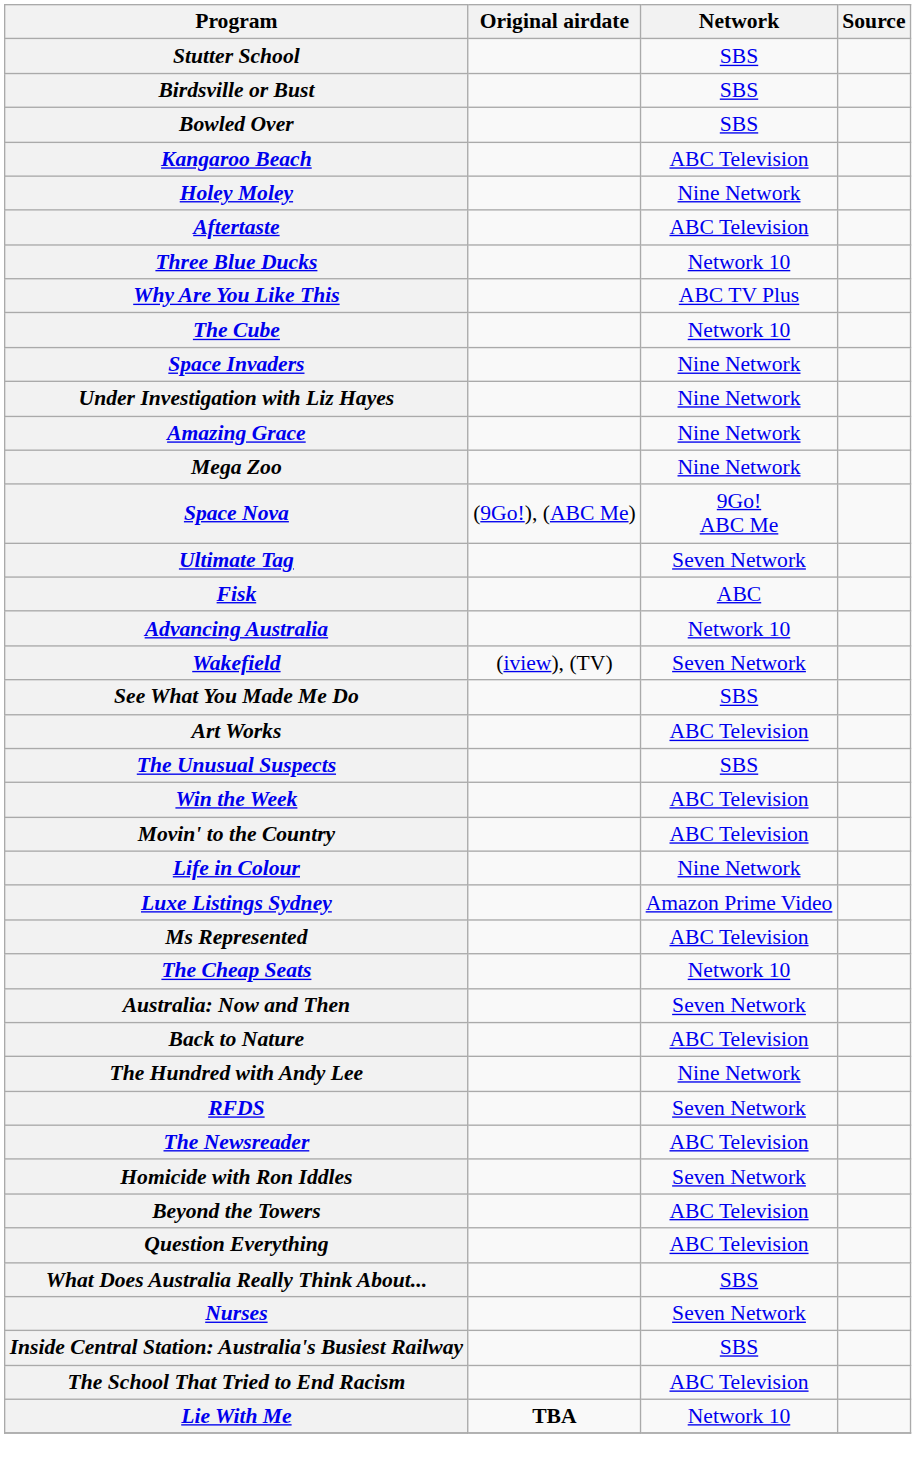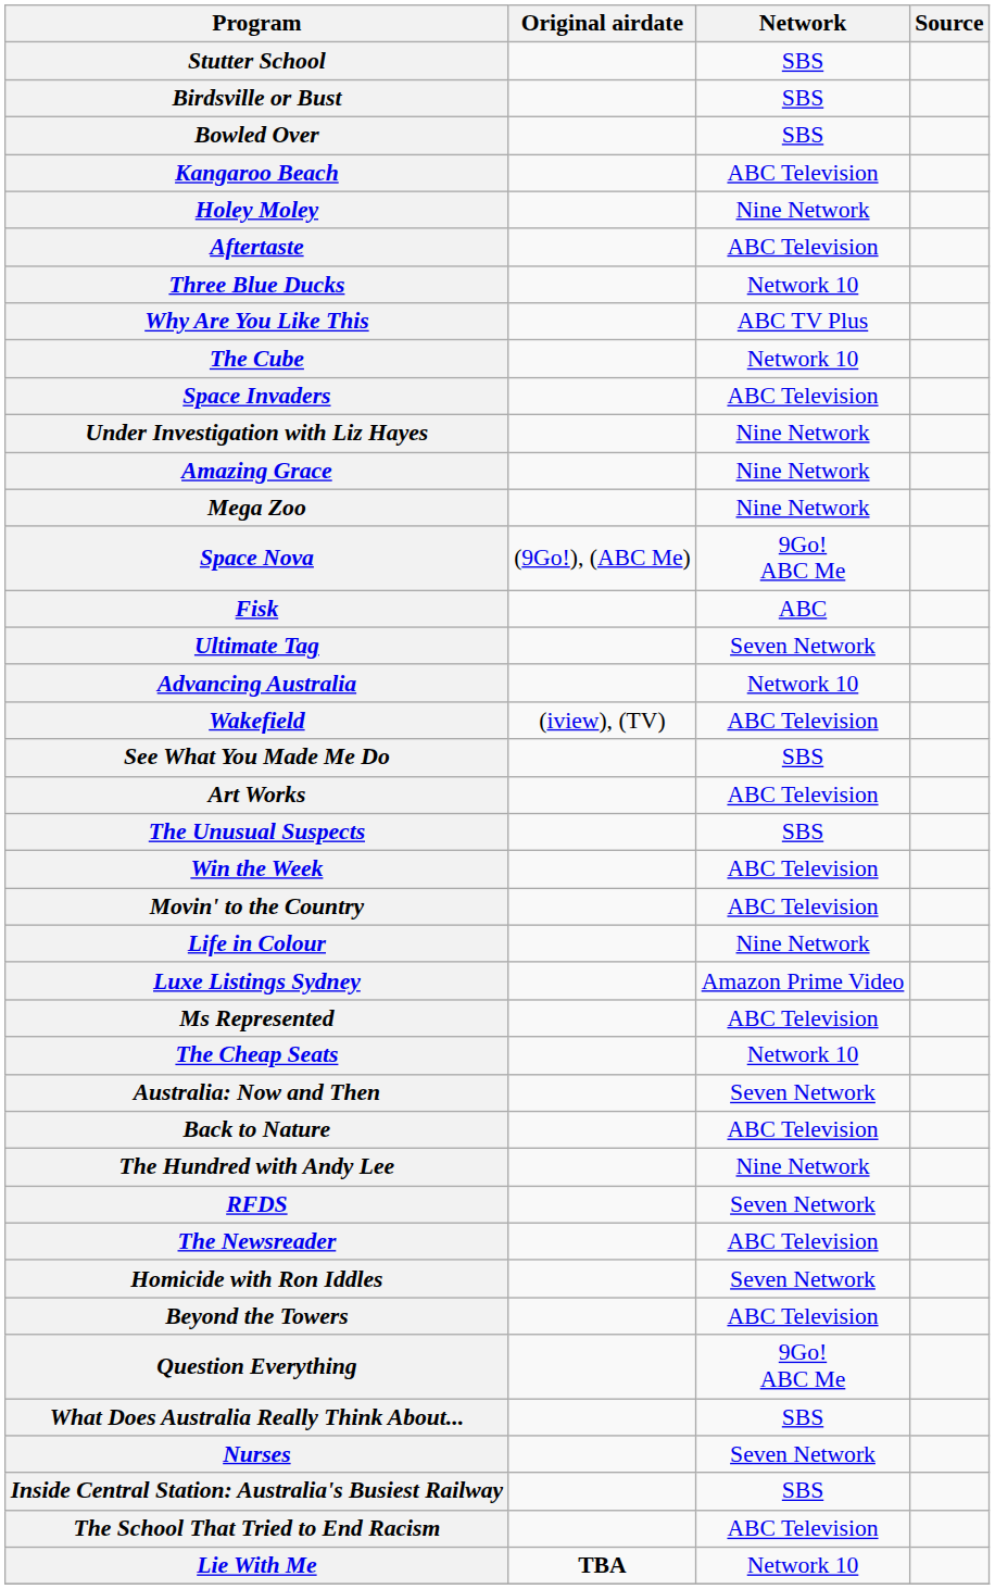 <table class="wikitable plainrowheaders sortable" style="text-align:center">
 <tr>
 <th scope="col">Program</th>
 <th scope="col">Original airdate</th>
 <th scope="col">Network</th>
 <th scope="col" class="unsortable">Source</th>
 </tr>
 <tr>
 <th scope="row"><em>Stutter School</em></th>
 <td></td>
 <td><a href='#'>SBS</a></td>
 <td></td>
 </tr>
 <tr>
 <th scope="row"><em>Birdsville or Bust</em></th>
 <td></td>
 <td><a href='#'>SBS</a></td>
 <td></td>
 </tr>
 <tr>
 <th scope="row"><em>Bowled Over</em></th>
 <td></td>
 <td><a href='#'>SBS</a></td>
 <td></td>
 </tr>
 <tr>
 <th scope="row"><em><a href='#'>Kangaroo Beach</a></em></th>
 <td></td>
 <td><a href='#'>ABC Television</a></td>
 <td></td>
 </tr>
 <tr>
 <th scope="row"><em><a href='#'>Holey Moley</a></em></th>
 <td></td>
 <td><a href='#'>Nine Network</a></td>
 <td></td>
 </tr>
 <tr>
 <th scope="row"><em><a href='#'>Aftertaste</a></em></th>
 <td></td>
 <td><a href='#'>ABC Television</a></td>
 <td></td>
 </tr>
 <tr>
 <th scope="row"><em><a href='#'>Three Blue Ducks</a></em></th>
 <td></td>
 <td><a href='#'>Network 10</a></td>
 <td></td>
 </tr>
 <tr>
 <th scope="row"><em><a href='#'>Why Are You Like This</a></em></th>
 <td></td>
 <td><a href='#'>ABC TV Plus</a></td>
 <td></td>
 </tr>
 <tr>
 <th scope="row"><em><a href='#'>The Cube</a></em></th>
 <td></td>
 <td><a href='#'>Network 10</a></td>
 <td></td>
 </tr>
 <tr>
 <th scope="row"><em><a href='#'>Space Invaders</a></em></th>
 <td></td>
-<td><a href='#'>Nine Network</a></td>
+<td><a href='#'>ABC Television</a></td>
 <td></td>
 </tr>
 <tr>
 <th scope="row"><em>Under Investigation with Liz Hayes</em></th>
 <td></td>
 <td><a href='#'>Nine Network</a></td>
 <td></td>
 </tr>
 <tr>
 <th scope="row"><em><a href='#'>Amazing Grace</a></em></th>
 <td></td>
 <td><a href='#'>Nine Network</a></td>
 <td></td>
 </tr>
 <tr>
 <th scope="row"><em>Mega Zoo</em></th>
 <td></td>
 <td><a href='#'>Nine Network</a></td>
 <td></td>
 </tr>
 <tr>
 <th scope="row"><em><a href='#'>Space Nova</a></em></th>
 <td> (<a href='#'>9Go!</a>),  (<a href='#'>ABC Me</a>)</td>
 <td><a href='#'>9Go!</a><br><a href='#'>ABC Me</a></td>
 <td></td>
 </tr>
 <tr>
+<th scope="row"><em><a href='#'>Fisk</a></em></th>
+<td></td>
+<td><a href='#'>ABC</a></td>
+<td></td>
+</tr>
+<tr>
 <th scope="row"><em><a href='#'>Ultimate Tag</a></em></th>
 <td></td>
 <td><a href='#'>Seven Network</a></td>
-<td></td>
-</tr>
-<tr>
-<th scope="row"><em><a href='#'>Fisk</a></em></th>
-<td></td>
-<td><a href='#'>ABC</a></td>
 <td></td>
 </tr>
 <tr>
 <th scope="row"><em><a href='#'>Advancing Australia</a></em></th>
 <td></td>
 <td><a href='#'>Network 10</a></td>
 <td></td>
 </tr>
 <tr>
 <th scope="row"><em><a href='#'>Wakefield</a></em></th>
 <td> (<a href='#'>iview</a>),  (TV)</td>
-<td><a href='#'>Seven Network</a></td>
+<td><a href='#'>ABC Television</a></td>
 <td></td>
 </tr>
 <tr>
 <th scope="row"><em>See What You Made Me Do</em></th>
 <td></td>
 <td><a href='#'>SBS</a></td>
 <td></td>
 </tr>
 <tr>
 <th scope="row"><em>Art Works</em></th>
 <td></td>
 <td><a href='#'>ABC Television</a></td>
 <td></td>
 </tr>
 <tr>
 <th scope="row"><em><a href='#'>The Unusual Suspects</a></em></th>
 <td></td>
 <td><a href='#'>SBS</a></td>
 <td></td>
 </tr>
 <tr>
 <th scope="row"><em><a href='#'>Win the Week</a></em></th>
 <td></td>
 <td><a href='#'>ABC Television</a></td>
 <td></td>
 </tr>
 <tr>
 <th scope="row"><em>Movin' to the Country</em></th>
 <td></td>
 <td><a href='#'>ABC Television</a></td>
 <td></td>
 </tr>
 <tr>
 <th scope="row"><em><a href='#'>Life in Colour</a></em></th>
 <td></td>
 <td><a href='#'>Nine Network</a></td>
 <td></td>
 </tr>
 <tr>
 <th scope="row"><em><a href='#'>Luxe Listings Sydney</a></em></th>
 <td></td>
 <td><a href='#'>Amazon Prime Video</a></td>
 <td></td>
 </tr>
 <tr>
 <th scope="row"><em>Ms Represented</em></th>
 <td></td>
 <td><a href='#'>ABC Television</a></td>
 <td></td>
 </tr>
 <tr>
 <th scope="row"><em><a href='#'>The Cheap Seats</a></em></th>
 <td></td>
 <td><a href='#'>Network 10</a></td>
 <td></td>
 </tr>
 <tr>
 <th scope="row"><em>Australia: Now and Then</em></th>
 <td></td>
 <td><a href='#'>Seven Network</a></td>
 <td></td>
 </tr>
 <tr>
 <th scope="row"><em>Back to Nature</em></th>
 <td></td>
 <td><a href='#'>ABC Television</a></td>
 <td></td>
 </tr>
 <tr>
 <th scope="row"><em>The Hundred with Andy Lee</em></th>
 <td></td>
 <td><a href='#'>Nine Network</a></td>
 <td></td>
 </tr>
 <tr>
 <th scope="row"><em><a href='#'>RFDS</a></em></th>
 <td></td>
 <td><a href='#'>Seven Network</a></td>
 <td></td>
 </tr>
 <tr>
 <th scope="row"><em><a href='#'>The Newsreader</a></em></th>
 <td></td>
 <td><a href='#'>ABC Television</a></td>
 <td></td>
 </tr>
 <tr>
 <th scope="row"><em>Homicide with Ron Iddles</em></th>
 <td></td>
 <td><a href='#'>Seven Network</a></td>
 <td></td>
 </tr>
 <tr>
 <th scope="row"><em>Beyond the Towers</em></th>
 <td></td>
 <td><a href='#'>ABC Television</a></td>
 <td></td>
 </tr>
 <tr>
 <th scope="row"><em>Question Everything</em></th>
 <td></td>
-<td><a href='#'>ABC Television</a></td>
+<td><a href='#'>9Go!</a><br><a href='#'>ABC Me</a></td>
 <td></td>
 </tr>
 <tr>
 <th scope="row"><em>What Does Australia Really Think About...</em></th>
 <td></td>
 <td><a href='#'>SBS</a></td>
 <td></td>
 </tr>
 <tr>
 <th scope="row"><em><a href='#'>Nurses</a></em></th>
 <td></td>
 <td><a href='#'>Seven Network</a></td>
 <td></td>
 </tr>
 <tr>
 <th scope="row"><em>Inside Central Station: Australia's Busiest Railway</em></th>
 <td></td>
 <td><a href='#'>SBS</a></td>
 <td></td>
 </tr>
 <tr>
 <th scope="row"><em>The School That Tried to End Racism</em></th>
 <td></td>
 <td><a href='#'>ABC Television</a></td>
 <td></td>
 </tr>
 <tr>
 <th scope="row"><em><a href='#'>Lie With Me</a></em></th>
 <td><strong>TBA</strong></td>
 <td><a href='#'>Network 10</a></td>
 <td></td>
 </tr>
 <tr>
 </tr>
 </table>
